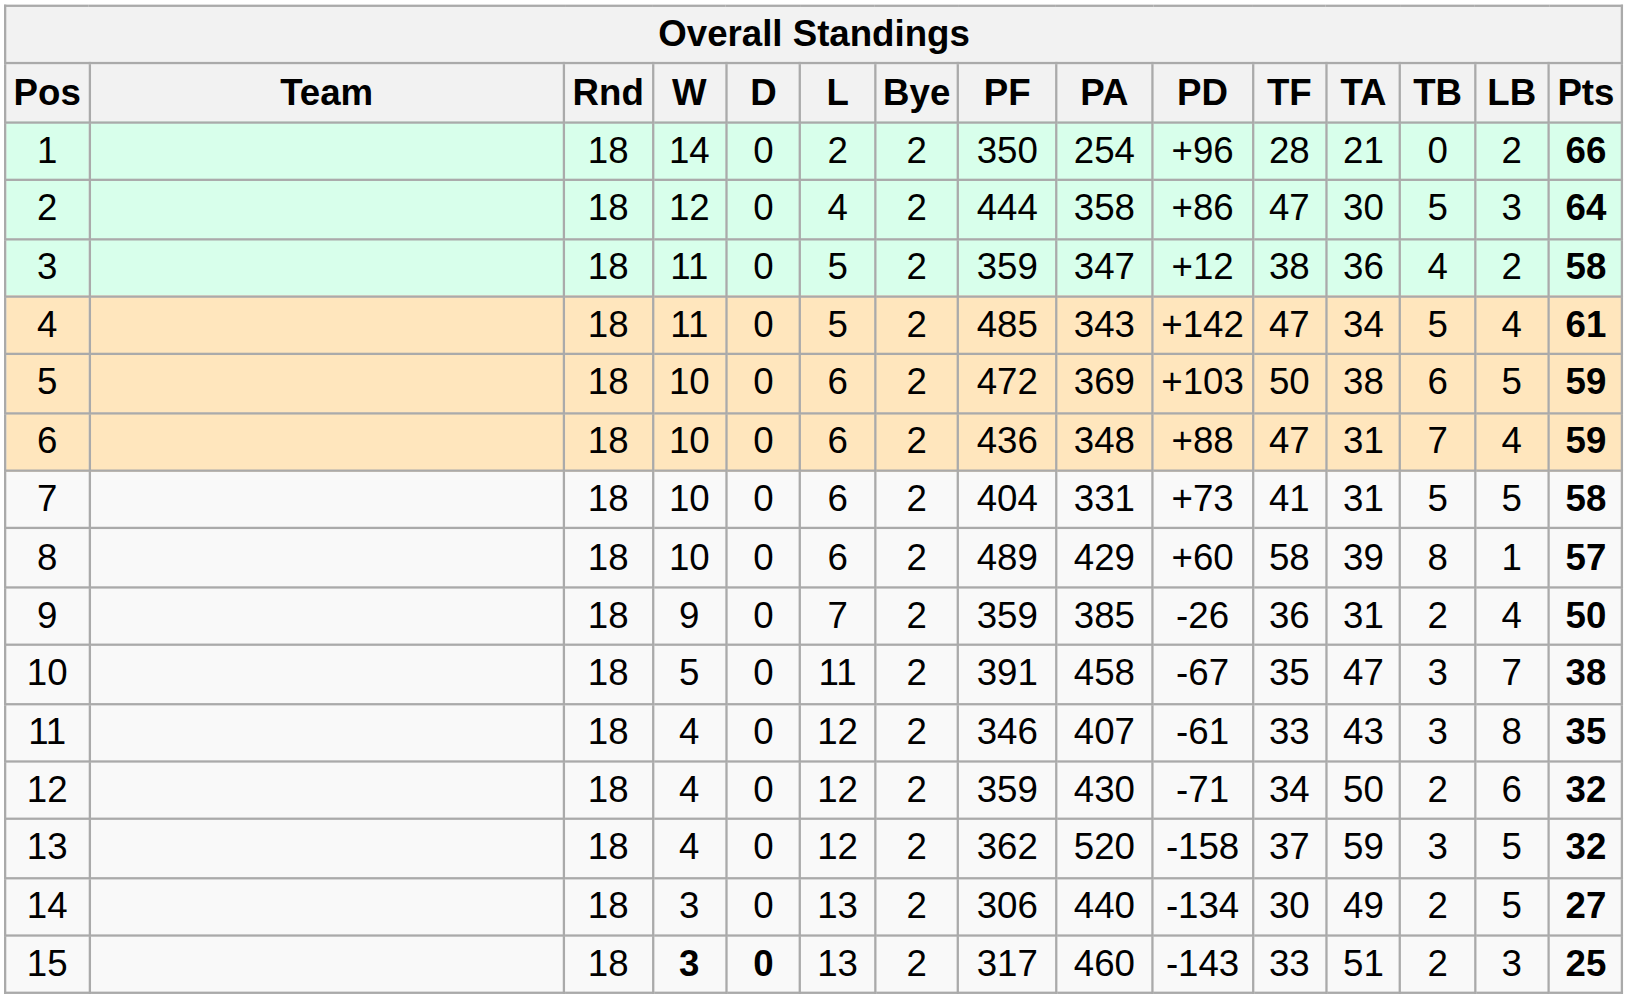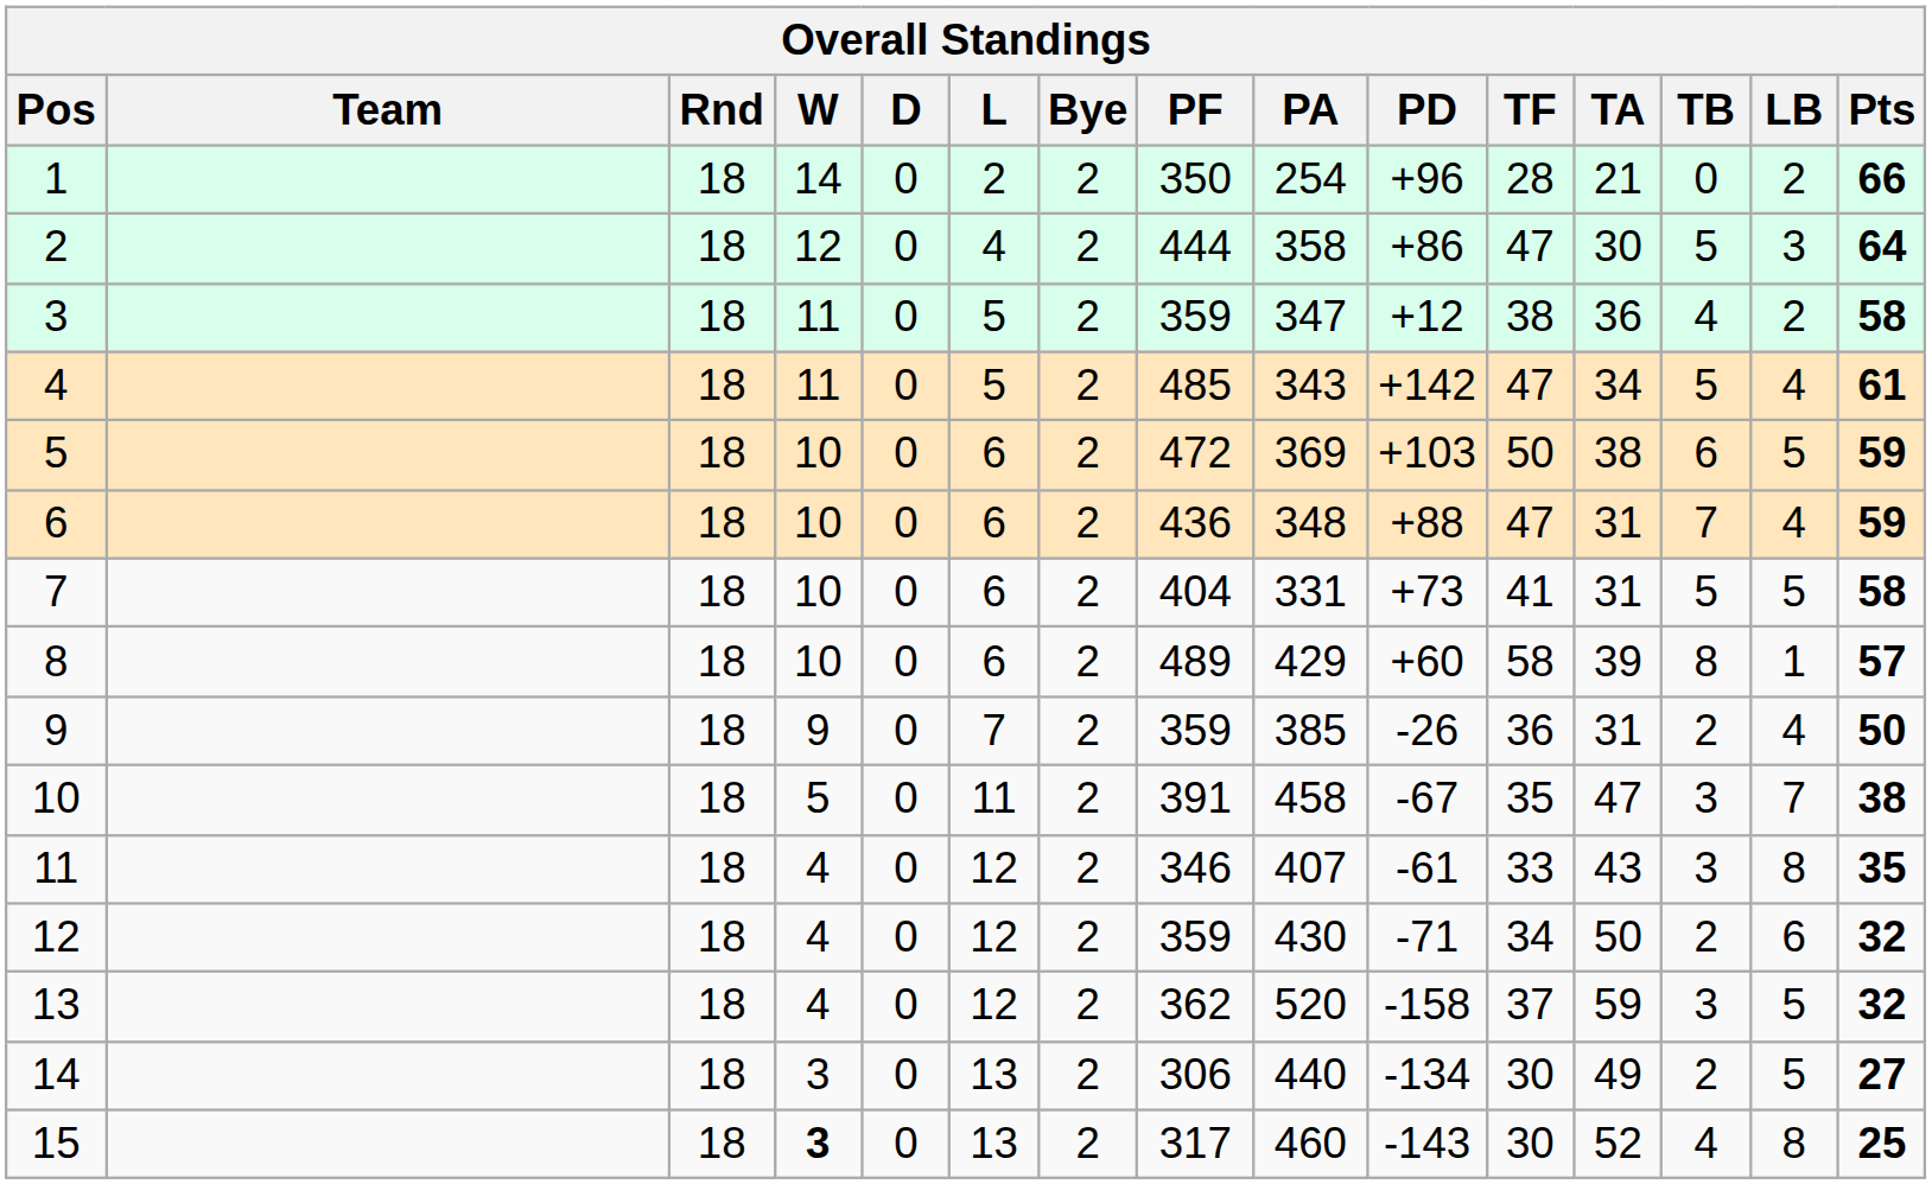 <table class="wikitable" style="float:left; margin-right:15px; text-align: center;">
 <tr>
 <th colspan="100%"><div><strong>Overall Standings</strong></div></th>
 </tr>
 <tr>
 <th style="width:25px;">Pos</th>
 <th style="width:200px;">Team</th>
 <th style="width:25px;">Rnd</th>
 <th style="width:25px;">W</th>
 <th style="width:25px;">D</th>
 <th style="width:25px;">L</th>
 <th style="width:25px;">Bye</th>
 <th style="width:35px;">PF</th>
 <th style="width:35px;">PA</th>
 <th style="width:35px;">PD</th>
 <th style="width:25px;">TF</th>
 <th style="width:25px;">TA</th>
 <th style="width:25px;">TB</th>
 <th style="width:25px;">LB</th>
 <th style="width:25px;">Pts<br></th>
 </tr>
 <tr style="background:#d8ffeb; text-align:center;">
 <td>1</td>
 <td align=left></td>
 <td>18</td>
 <td>14</td>
 <td>0</td>
 <td>2</td>
 <td>2</td>
 <td>350</td>
 <td>254</td>
 <td>+96</td>
 <td>28</td>
 <td>21</td>
 <td>0</td>
 <td>2</td>
 <td><strong>66</strong></td>
 </tr>
 <tr style="background:#d8ffeb; text-align:center;">
 <td>2</td>
 <td align=left></td>
 <td>18</td>
 <td>12</td>
 <td>0</td>
 <td>4</td>
 <td>2</td>
 <td>444</td>
 <td>358</td>
 <td>+86</td>
 <td>47</td>
 <td>30</td>
 <td>5</td>
 <td>3</td>
 <td><strong>64</strong></td>
 </tr>
 <tr style="background:#d8ffeb; text-align:center;">
 <td>3</td>
 <td align=left></td>
 <td>18</td>
 <td>11</td>
 <td>0</td>
 <td>5</td>
 <td>2</td>
 <td>359</td>
 <td>347</td>
 <td>+12</td>
 <td>38</td>
 <td>36</td>
 <td>4</td>
 <td>2</td>
 <td><strong>58</strong></td>
 </tr>
 <tr style="background:#ffe6bd;">
 <td>4</td>
 <td align=left></td>
 <td>18</td>
 <td>11</td>
 <td>0</td>
 <td>5</td>
 <td>2</td>
 <td>485</td>
 <td>343</td>
 <td>+142</td>
 <td>47</td>
 <td>34</td>
 <td>5</td>
 <td>4</td>
 <td><strong>61</strong></td>
 </tr>
 <tr style="background:#ffe6bd;">
 <td>5</td>
 <td align=left></td>
 <td>18</td>
 <td>10</td>
 <td>0</td>
 <td>6</td>
 <td>2</td>
 <td>472</td>
 <td>369</td>
 <td>+103</td>
 <td>50</td>
 <td>38</td>
 <td>6</td>
 <td>5</td>
 <td><strong>59</strong></td>
 </tr>
 <tr style="background:#ffe6bd;">
 <td>6</td>
 <td align=left></td>
 <td>18</td>
 <td>10</td>
 <td>0</td>
 <td>6</td>
 <td>2</td>
 <td>436</td>
 <td>348</td>
 <td>+88</td>
 <td>47</td>
 <td>31</td>
 <td>7</td>
 <td>4</td>
 <td><strong>59</strong></td>
 </tr>
 <tr>
 <td>7</td>
 <td align=left></td>
 <td>18</td>
 <td>10</td>
 <td>0</td>
 <td>6</td>
 <td>2</td>
 <td>404</td>
 <td>331</td>
 <td>+73</td>
 <td>41</td>
 <td>31</td>
 <td>5</td>
 <td>5</td>
 <td><strong>58</strong></td>
 </tr>
 <tr>
 <td>8</td>
 <td align=left></td>
 <td>18</td>
 <td>10</td>
 <td>0</td>
 <td>6</td>
 <td>2</td>
 <td>489</td>
 <td>429</td>
 <td>+60</td>
 <td>58</td>
 <td>39</td>
 <td>8</td>
 <td>1</td>
 <td><strong>57</strong></td>
 </tr>
 <tr>
 <td>9</td>
 <td align=left></td>
 <td>18</td>
 <td>9</td>
 <td>0</td>
 <td>7</td>
 <td>2</td>
 <td>359</td>
 <td>385</td>
 <td>-26</td>
 <td>36</td>
 <td>31</td>
 <td>2</td>
 <td>4</td>
 <td><strong>50</strong></td>
 </tr>
 <tr>
 <td>10</td>
 <td align=left></td>
 <td>18</td>
 <td>5</td>
 <td>0</td>
 <td>11</td>
 <td>2</td>
 <td>391</td>
 <td>458</td>
 <td>-67</td>
 <td>35</td>
 <td>47</td>
 <td>3</td>
 <td>7</td>
 <td><strong>38</strong></td>
 </tr>
 <tr>
 <td>11</td>
 <td align=left></td>
 <td>18</td>
 <td>4</td>
 <td>0</td>
 <td>12</td>
 <td>2</td>
 <td>346</td>
 <td>407</td>
 <td>-61</td>
 <td>33</td>
 <td>43</td>
 <td>3</td>
 <td>8</td>
 <td><strong>35</strong></td>
 </tr>
 <tr>
 <td>12</td>
 <td align=left></td>
 <td>18</td>
 <td>4</td>
 <td>0</td>
 <td>12</td>
 <td>2</td>
 <td>359</td>
 <td>430</td>
 <td>-71</td>
 <td>34</td>
 <td>50</td>
 <td>2</td>
 <td>6</td>
 <td><strong>32</strong></td>
 </tr>
 <tr>
 <td>13</td>
 <td align=left></td>
 <td>18</td>
 <td>4</td>
 <td>0</td>
 <td>12</td>
 <td>2</td>
 <td>362</td>
 <td>520</td>
 <td>-158</td>
 <td>37</td>
 <td>59</td>
 <td>3</td>
 <td>5</td>
 <td><strong>32</strong></td>
 </tr>
 <tr>
 <td>14</td>
 <td align=left></td>
 <td>18</td>
 <td>3</td>
 <td>0</td>
 <td>13</td>
 <td>2</td>
 <td>306</td>
 <td>440</td>
 <td>-134</td>
 <td>30</td>
 <td>49</td>
 <td>2</td>
 <td>5</td>
 <td><strong>27</strong></td>
 </tr>
 <tr>
 <td>15</td>
 <td align=left></td>
 <td>18</td>
 <td><strong>3</strong></td>
-<td><strong>0</strong></td>
+<td>0</td>
 <td>13</td>
 <td>2</td>
 <td>317</td>
 <td>460</td>
 <td>-143</td>
-<td>33</td>
-<td>51</td>
-<td>2</td>
-<td>3</td>
+<td>30</td>
+<td>52</td>
+<td>4</td>
+<td>8</td>
 <td><strong>25</strong></td>
 </tr>
 </table>
